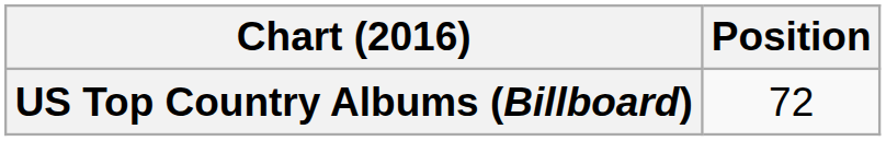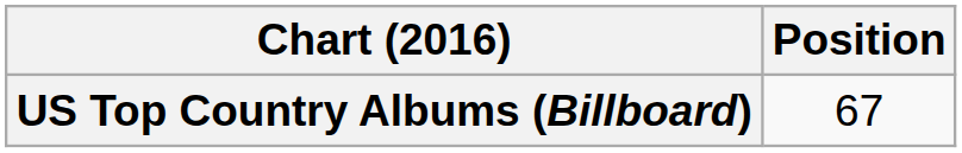 <table class="wikitable plainrowheaders" style="text-align:center">
 <tr>
 <th scope="col">Chart (2016)</th>
 <th scope="col">Position</th>
 </tr>
 <tr>
 <th scope="row">US Top Country Albums (<em>Billboard</em>)</th>
-<td>72</td>
+<td>67</td>
 </tr>
 </table>
